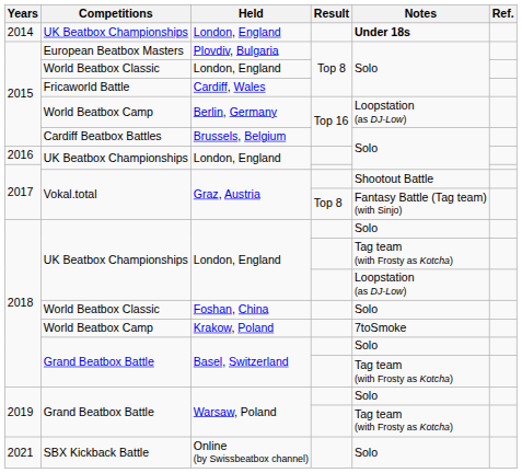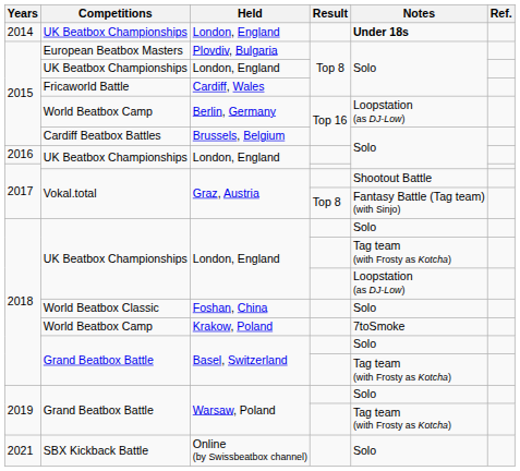 <table class="wikitable">
 <tr>
 <th>Years</th>
 <th>Competitions</th>
 <th>Held</th>
 <th>Result</th>
 <th>Notes</th>
 <th>Ref.</th>
 </tr>
 <tr>
 <td>2014</td>
 <td><a href='#'>UK Beatbox Championships</a></td>
 <td><a href='#'>London</a>, <a href='#'>England</a></td>
 <td></td>
 <td><strong>Under 18s</strong></td>
 <td></td>
 </tr>
 <tr>
 <td rowspan="5">2015</td>
 <td>European Beatbox Masters</td>
 <td><a href='#'>Plovdiv</a>, <a href='#'>Bulgaria</a></td>
 <td rowspan="3" style="text-align:center">Top 8</td>
 <td rowspan="3">Solo</td>
 <td></td>
 </tr>
 <tr>
-<td>World Beatbox Classic</td>
+<td>UK Beatbox Championships</td>
 <td>London, England</td>
 <td></td>
 </tr>
 <tr>
 <td>Fricaworld Battle</td>
 <td><a href='#'>Cardiff</a>, <a href='#'>Wales</a></td>
 <td></td>
 </tr>
 <tr>
 <td>World Beatbox Camp</td>
 <td><a href='#'>Berlin</a>, <a href='#'>Germany</a></td>
 <td rowspan="2">Top 16</td>
 <td>Loopstation<br><small>(as <em>DJ-Low</em>)</small></td>
 <td></td>
 </tr>
 <tr>
 <td>Cardiff Beatbox Battles</td>
 <td><a href='#'>Brussels</a>, <a href='#'>Belgium</a></td>
 <td rowspan="3">Solo</td>
 <td></td>
 </tr>
 <tr>
 <td>2016</td>
 <td rowspan="2">UK Beatbox Championships</td>
 <td rowspan="2">London, England</td>
 <td></td>
 <td></td>
 </tr>
 <tr>
 <td rowspan="3">2017</td>
 <td></td>
 <td></td>
 </tr>
 <tr>
 <td rowspan="2">Vokal.total</td>
 <td rowspan="2"><a href='#'>Graz</a>, <a href='#'>Austria</a></td>
 <td></td>
 <td>Shootout Battle</td>
 <td></td>
 </tr>
 <tr>
 <td>Top 8</td>
 <td>Fantasy Battle (Tag team)<br><small>(with Sinjo)</small></td>
 <td></td>
 </tr>
 <tr>
 <td rowspan="7">2018</td>
 <td rowspan="3">UK Beatbox Championships</td>
 <td rowspan="3">London, England</td>
 <td></td>
 <td>Solo</td>
 <td></td>
 </tr>
 <tr>
 <td></td>
 <td>Tag team<br><small>(with Frosty as <em>Kotcha</em>)</small></td>
 </tr>
 <tr>
 <td></td>
 <td>Loopstation<br><small>(as <em>DJ-Low</em>)</small></td>
 <td></td>
 </tr>
 <tr>
 <td>World Beatbox Classic</td>
 <td><a href='#'>Foshan</a>, <a href='#'>China</a></td>
 <td></td>
 <td>Solo</td>
 <td></td>
 </tr>
 <tr>
 <td>World Beatbox Camp</td>
 <td><a href='#'>Krakow</a>, <a href='#'>Poland</a></td>
 <td></td>
 <td>7toSmoke</td>
 <td></td>
 </tr>
 <tr>
 <td rowspan="2"><a href='#'>Grand Beatbox Battle</a></td>
 <td rowspan="2"><a href='#'>Basel</a>, <a href='#'>Switzerland</a></td>
 <td></td>
 <td>Solo</td>
 <td></td>
 </tr>
 <tr>
 <td></td>
 <td>Tag team<br><small>(with Frosty as <em>Kotcha</em>)</small></td>
 <td></td>
 </tr>
 <tr>
 <td rowspan="2">2019</td>
 <td rowspan="2">Grand Beatbox Battle</td>
 <td rowspan="2"><a href='#'>Warsaw</a>, Poland</td>
 <td></td>
 <td>Solo</td>
 <td></td>
 </tr>
 <tr>
 <td></td>
 <td>Tag team<br><small>(with Frosty as <em>Kotcha</em>)<em></small></td>
 <td></td>
 </tr>
 <tr>
 <td>2021</td>
 <td>SBX Kickback Battle</td>
 <td Online>Online<br></em><small>(by Swissbeatbox channel)</small><em></td>
 <td></td>
 <td>Solo</td>
 <td></td>
 </tr>
 </table>
